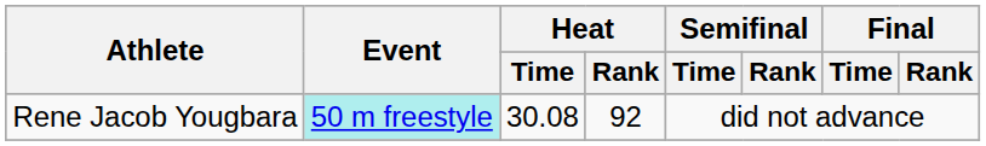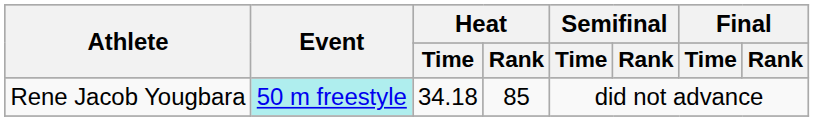 <table class=wikitable style="font-size:90%">
 <tr>
 <th rowspan="2">Athlete</th>
 <th rowspan="2">Event</th>
 <th colspan="2">Heat</th>
 <th colspan="2">Semifinal</th>
 <th colspan="2">Final</th>
 </tr>
 <tr style="font-size:95%">
 <th>Time</th>
 <th>Rank</th>
 <th>Time</th>
 <th>Rank</th>
 <th>Time</th>
 <th>Rank</th>
 </tr>
 <tr align=center>
 <td align=left>Rene Jacob Yougbara</td>
 <td align=left style="background: paleturquoise;"><a href='#'>50 m freestyle</a></td>
-<td>30.08</td>
-<td>92</td>
+<td>34.18</td>
+<td>85</td>
 <td colspan=4>did not advance</td>
 </tr>
 </table>
